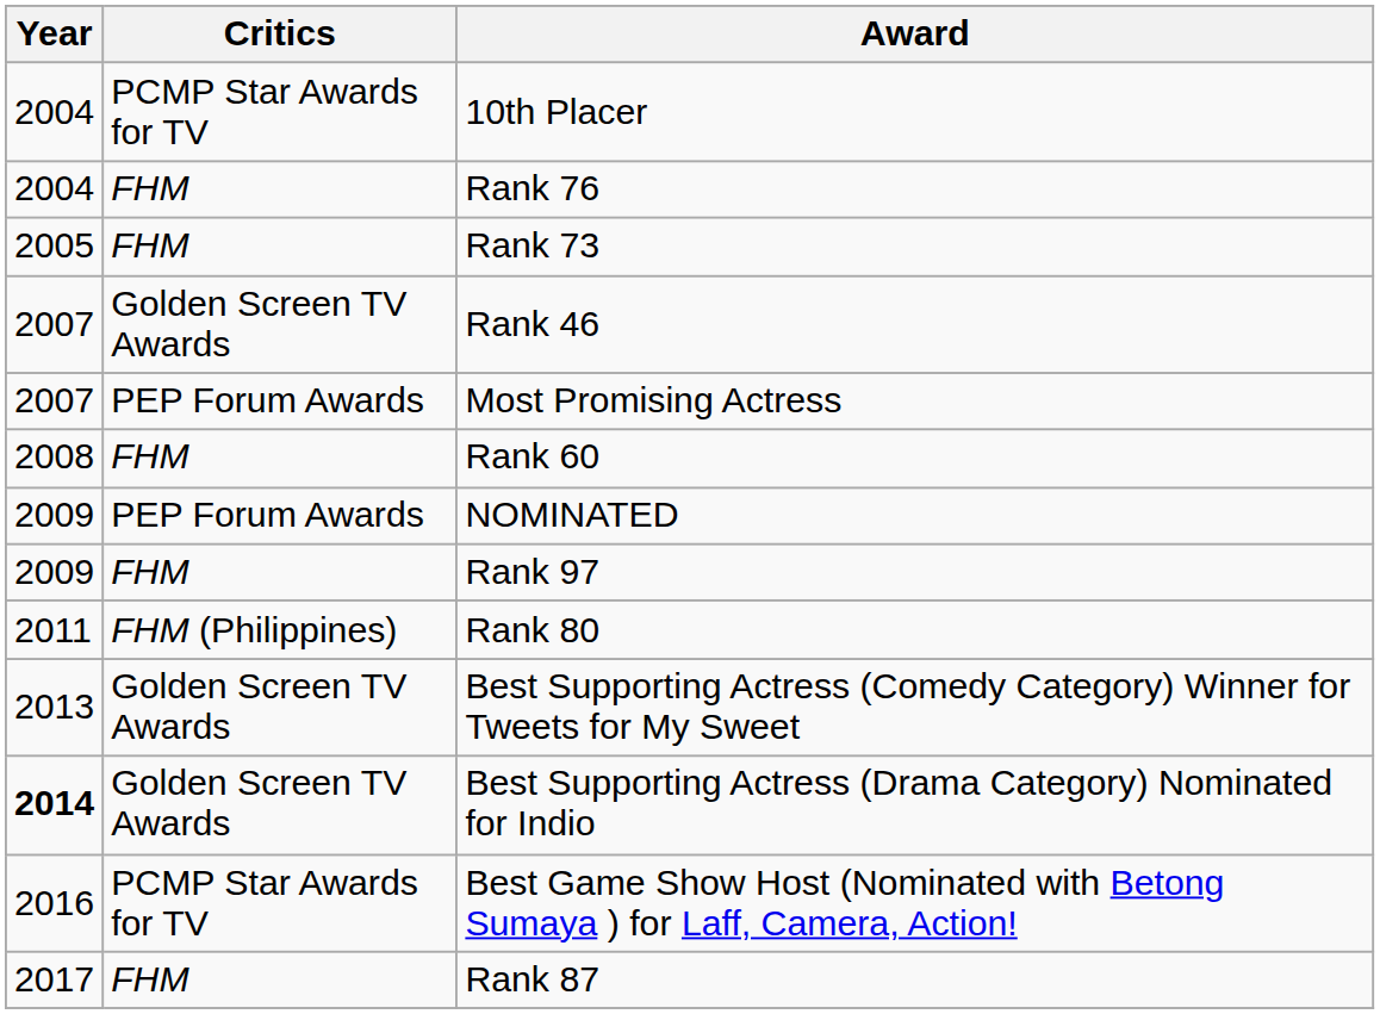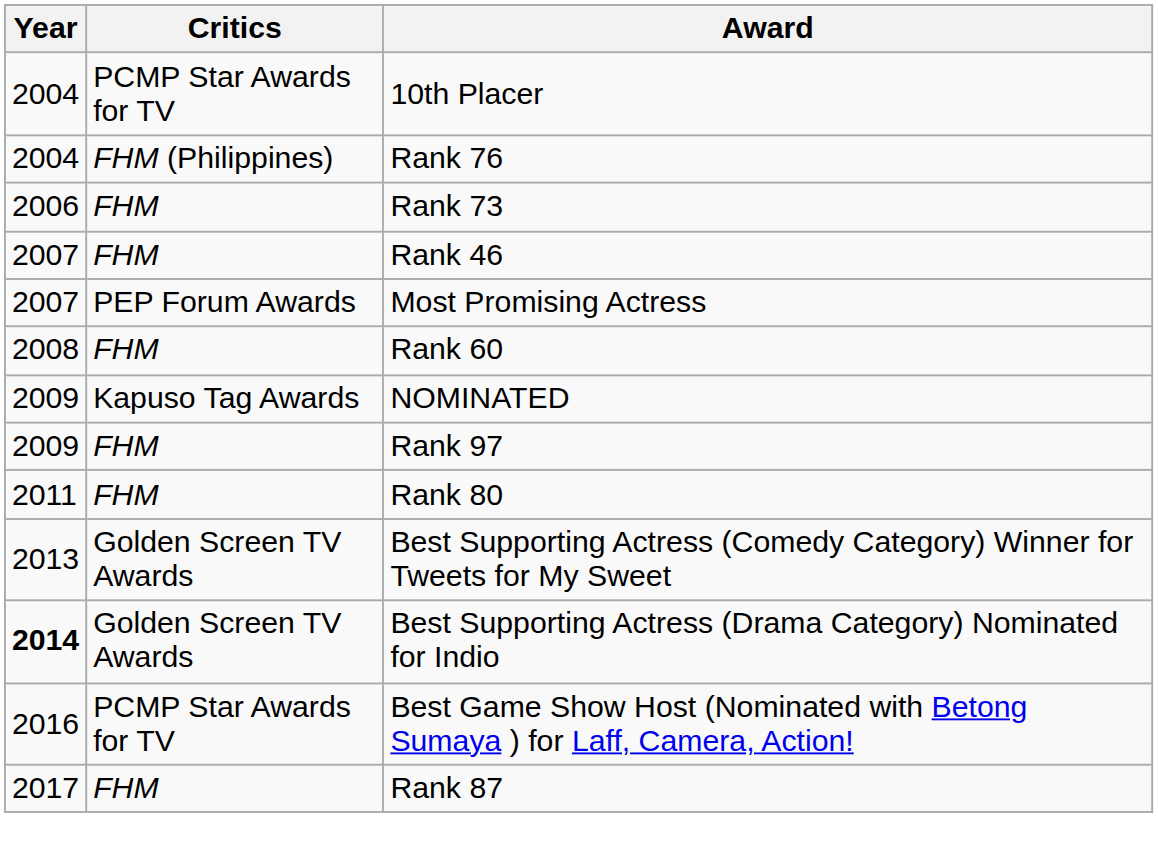 <table class="wikitable">
 <tr>
 <th>Year</th>
 <th>Critics</th>
 <th>Award</th>
 </tr>
 <tr>
 <td>2004</td>
 <td>PCMP Star Awards for TV</td>
 <td>10th Placer</td>
 </tr>
 <tr>
 <td>2004</td>
-<td><em>FHM</em></td>
+<td><em>FHM</em> (Philippines)</td>
 <td>Rank 76</td>
 </tr>
 <tr>
-<td>2005</td>
+<td>2006</td>
 <td><em>FHM</em></td>
 <td>Rank 73</td>
 </tr>
 <tr>
 <td>2007</td>
-<td>Golden Screen TV Awards</td>
+<td><em>FHM</em></td>
 <td>Rank 46</td>
 </tr>
 <tr>
 <td>2007</td>
 <td>PEP Forum Awards</td>
 <td>Most Promising Actress</td>
 </tr>
 <tr>
 <td>2008</td>
 <td><em>FHM</em></td>
 <td>Rank 60</td>
 </tr>
 <tr>
 <td>2009</td>
-<td>PEP Forum Awards</td>
+<td>Kapuso Tag Awards</td>
 <td>NOMINATED</td>
 </tr>
 <tr>
 <td>2009</td>
 <td><em>FHM</em></td>
 <td>Rank 97</td>
 </tr>
 <tr>
 <td>2011</td>
-<td><em>FHM</em> (Philippines)</td>
+<td><em>FHM</em></td>
 <td>Rank 80</td>
 </tr>
 <tr>
 <td>2013</td>
 <td>Golden Screen TV Awards</td>
 <td>Best Supporting Actress (Comedy Category) Winner for Tweets for My Sweet</td>
 </tr>
 <tr>
 <td><strong>2014</strong></td>
 <td>Golden Screen TV Awards</td>
 <td>Best Supporting Actress (Drama Category) Nominated for Indio</td>
 </tr>
 <tr>
 <td>2016</td>
 <td>PCMP Star Awards for TV</td>
 <td>Best Game Show Host (Nominated with <a href='#'>Betong Sumaya</a> ) for <a href='#'>Laff, Camera, Action!</a></td>
 </tr>
 <tr>
 <td>2017</td>
 <td><em>FHM</em></td>
 <td>Rank 87</td>
 </tr>
 </table>
